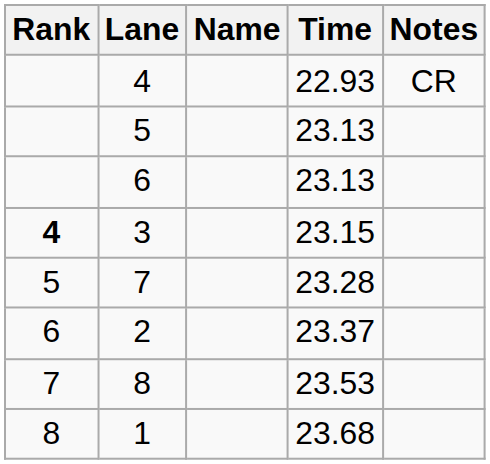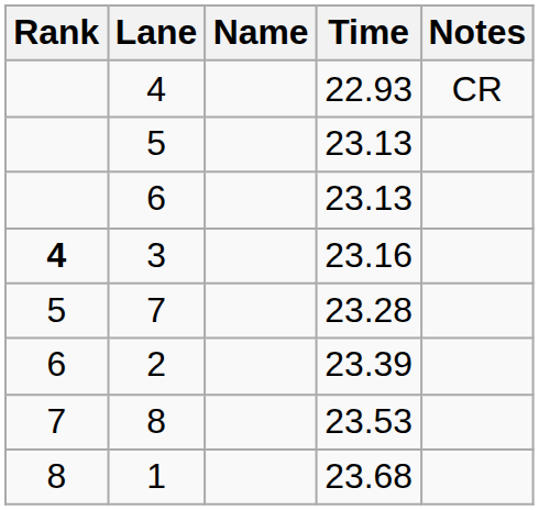 <table class="wikitable sortable" style="text-align:center">
 <tr>
 <th>Rank</th>
 <th>Lane</th>
 <th>Name</th>
 <th>Time</th>
 <th>Notes</th>
 </tr>
 <tr>
 <td></td>
 <td>4</td>
 <td align=left></td>
 <td>22.93</td>
 <td>CR</td>
 </tr>
 <tr>
 <td></td>
 <td>5</td>
 <td align=left></td>
 <td>23.13</td>
 <td></td>
 </tr>
 <tr>
 <td></td>
 <td>6</td>
 <td align=left></td>
 <td>23.13</td>
 <td></td>
 </tr>
 <tr>
 <td><strong>4</strong></td>
 <td>3</td>
 <td align=left></td>
-<td>23.15</td>
+<td>23.16</td>
 <td></td>
 </tr>
 <tr>
 <td>5</td>
 <td>7</td>
 <td align=left></td>
 <td>23.28</td>
 <td></td>
 </tr>
 <tr>
 <td>6</td>
 <td>2</td>
 <td align=left></td>
-<td>23.37</td>
+<td>23.39</td>
 <td></td>
 </tr>
 <tr>
 <td>7</td>
 <td>8</td>
 <td align=left></td>
 <td>23.53</td>
 <td></td>
 </tr>
 <tr>
 <td>8</td>
 <td>1</td>
 <td align=left></td>
 <td>23.68</td>
 <td></td>
 </tr>
 </table>
